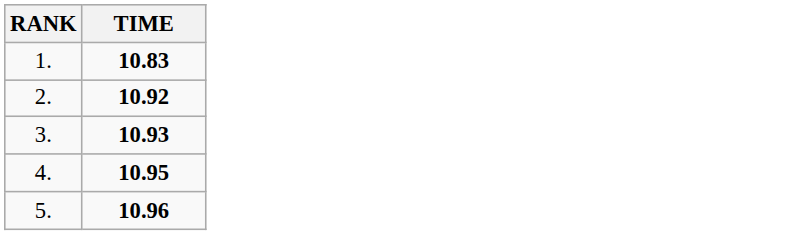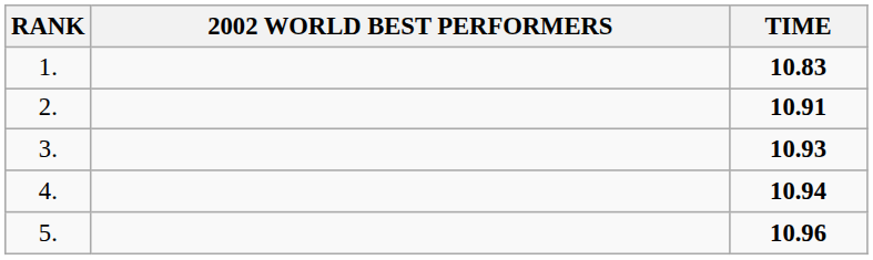 <table class="wikitable" style="border-collapse: collapse; font-size: 90%;">
 <tr>
 <th>RANK</th>
+<th align="center" style="width: 25em">2002 WORLD BEST PERFORMERS</th>
 <th align="center" style="width: 5em">TIME</th>
 </tr>
 <tr>
 <td align="center">1.</td>
+<td></td>
 <td align="center"><strong>10.83</strong></td>
 </tr>
 <tr>
 <td align="center">2.</td>
-<td align="center"><strong>10.92</strong></td>
+<td></td>
+<td align="center"><strong>10.91</strong></td>
 </tr>
 <tr>
 <td align="center">3.</td>
+<td></td>
 <td align="center"><strong>10.93</strong></td>
 </tr>
 <tr>
 <td align="center">4.</td>
-<td align="center"><strong>10.95</strong></td>
+<td></td>
+<td align="center"><strong>10.94</strong></td>
 </tr>
 <tr>
 <td align="center">5.</td>
+<td></td>
 <td align="center"><strong>10.96</strong></td>
 </tr>
 </table>
